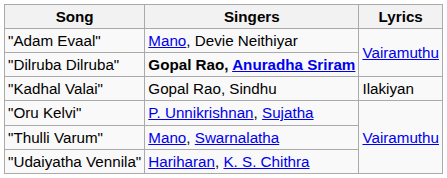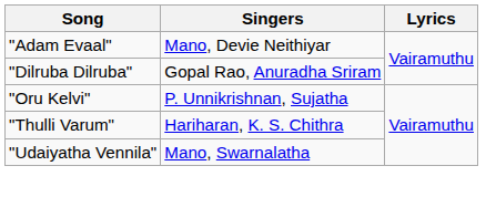 <table class="wikitable" style="font-size:95%;">
 <tr>
 <th>Song</th>
 <th>Singers</th>
 <th>Lyrics</th>
 </tr>
 <tr>
 <td>"Adam Evaal"</td>
 <td><a href='#'>Mano</a>, Devie Neithiyar</td>
 <td rowspan=2><a href='#'>Vairamuthu</a></td>
 </tr>
 <tr>
 <td>"Dilruba Dilruba"</td>
-<td><strong>Gopal Rao, <a href='#'>Anuradha Sriram</a></strong></td>
-</tr>
-<tr>
-<td>"Kadhal Valai"</td>
-<td>Gopal Rao, Sindhu</td>
-<td>Ilakiyan</td>
+<td>Gopal Rao, <a href='#'>Anuradha Sriram</a></td>
 </tr>
 <tr>
 <td>"Oru Kelvi"</td>
 <td><a href='#'>P. Unnikrishnan</a>, <a href='#'>Sujatha</a></td>
 <td rowspan=3><a href='#'>Vairamuthu</a></td>
 </tr>
 <tr>
 <td>"Thulli Varum"</td>
-<td><a href='#'>Mano</a>, <a href='#'>Swarnalatha</a></td>
+<td><a href='#'>Hariharan</a>, <a href='#'>K. S. Chithra</a></td>
 </tr>
 <tr>
 <td>"Udaiyatha Vennila"</td>
-<td><a href='#'>Hariharan</a>, <a href='#'>K. S. Chithra</a></td>
+<td><a href='#'>Mano</a>, <a href='#'>Swarnalatha</a></td>
 </tr>
 </table>
